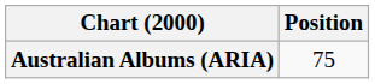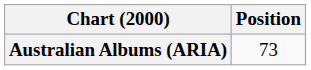 <table class="wikitable sortable plainrowheaders" style="text-align:center">
 <tr>
 <th scope="col">Chart (2000)</th>
 <th scope="col">Position</th>
 </tr>
 <tr>
 <th scope="row">Australian Albums (ARIA)</th>
-<td>75</td>
+<td>73</td>
 </tr>
 </table>
